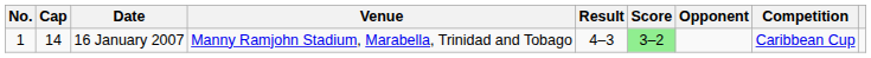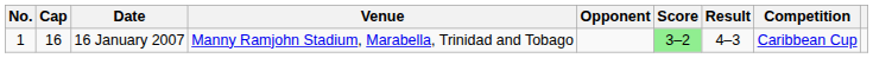 <table class="wikitable sortable">
 <tr>
 <th scope="col">No.</th>
 <th scope="col">Cap</th>
 <th scope="col">Date</th>
 <th scope="col">Venue</th>
+<th scope="col">Opponent</th>
+<th scope="col">Score</th>
 <th scope="col">Result</th>
-<th scope="col">Score</th>
-<th scope="col">Opponent</th>
 <th scope="col">Competition</th>
 <th scope="col" class="unsortable"></th>
 </tr>
 <tr>
 <td align="center">1</td>
-<td align="center">14</td>
+<td align="center">16</td>
 <td>16 January 2007</td>
 <td><a href='#'>Manny Ramjohn Stadium</a>, <a href='#'>Marabella</a>, Trinidad and Tobago</td>
+<td></td>
+<td align="center" style="background: lightgreen;">3–2</td>
 <td align="center">4–3</td>
-<td align="center" style="background: lightgreen;">3–2</td>
-<td></td>
 <td><a href='#'>Caribbean Cup</a></td>
 <td align="center"></td>
 </tr>
 </table>
